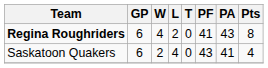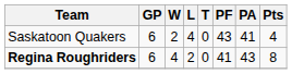 <table class="wikitable">
 <tr>
 <th>Team</th>
 <th>GP</th>
 <th>W</th>
 <th>L</th>
 <th>T</th>
 <th>PF</th>
 <th>PA</th>
 <th>Pts</th>
 </tr>
 <tr align="center">
+<td align="left">Saskatoon Quakers</td>
+<td>6</td>
+<td>2</td>
+<td>4</td>
+<td>0</td>
+<td>43</td>
+<td>41</td>
+<td>4</td>
+</tr>
+<tr align="center">
 <td align="left"><strong>Regina Roughriders</strong></td>
 <td>6</td>
 <td>4</td>
 <td>2</td>
 <td>0</td>
 <td>41</td>
 <td>43</td>
 <td>8</td>
 </tr>
 <tr align="center">
-<td align="left">Saskatoon Quakers</td>
-<td>6</td>
-<td>2</td>
-<td>4</td>
-<td>0</td>
-<td>43</td>
-<td>41</td>
-<td>4</td>
-</tr>
-<tr align="center">
 </tr>
 </table>
